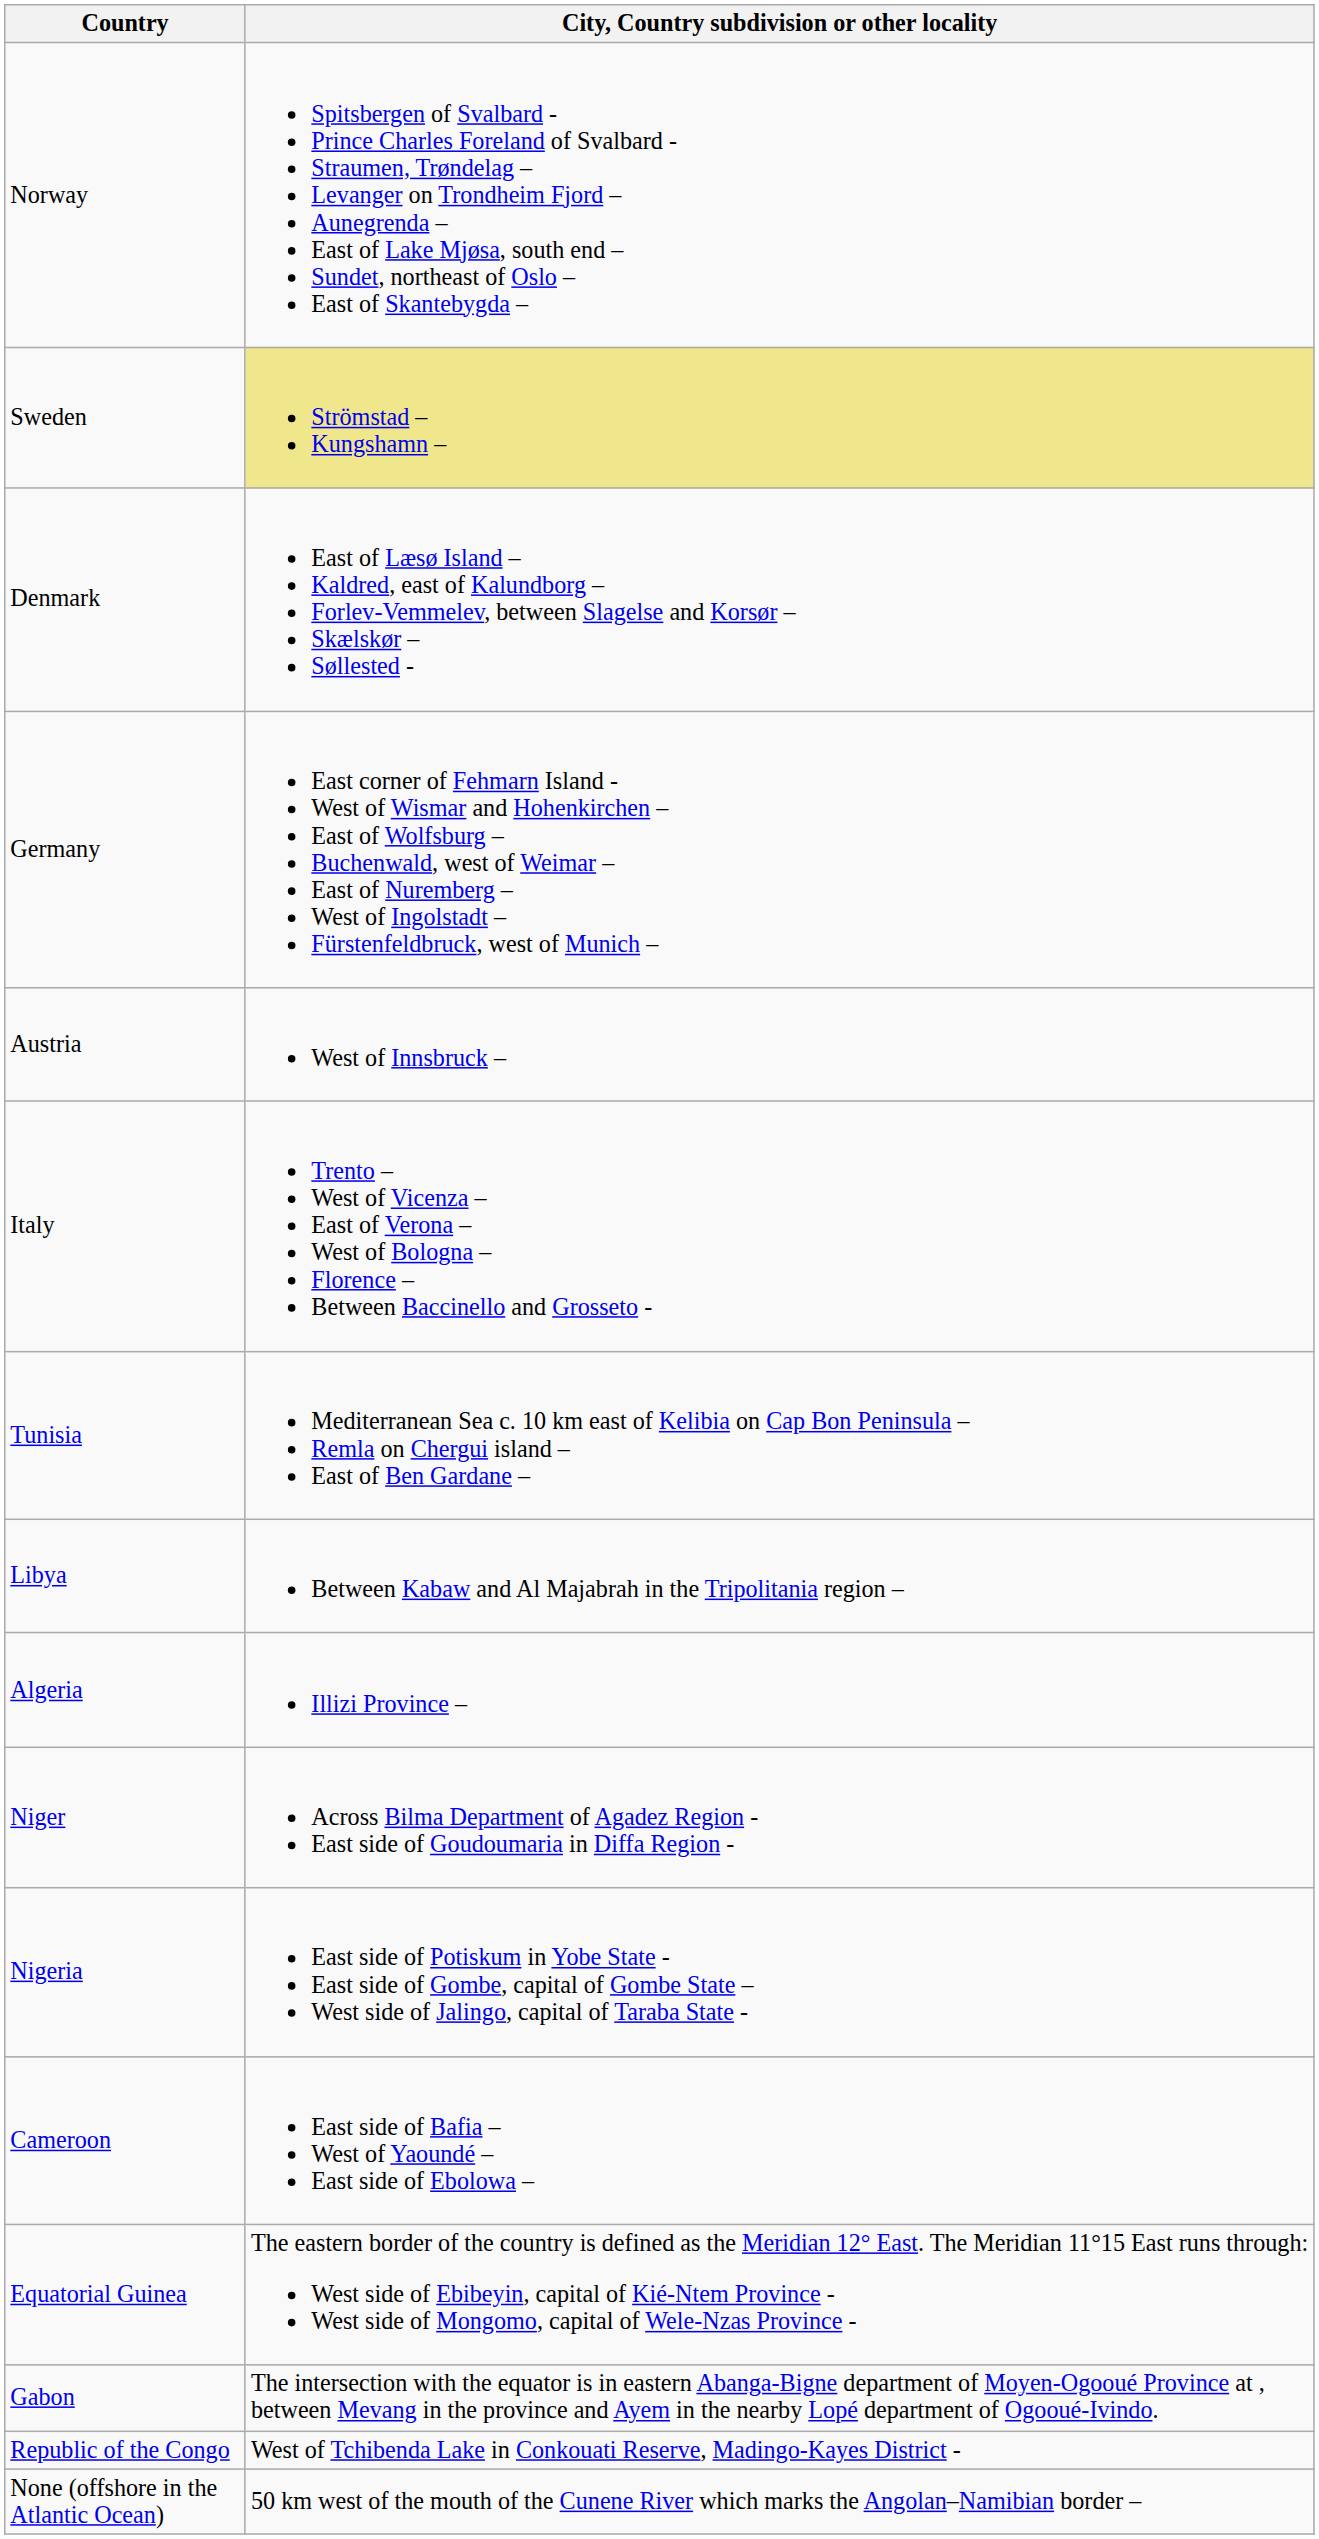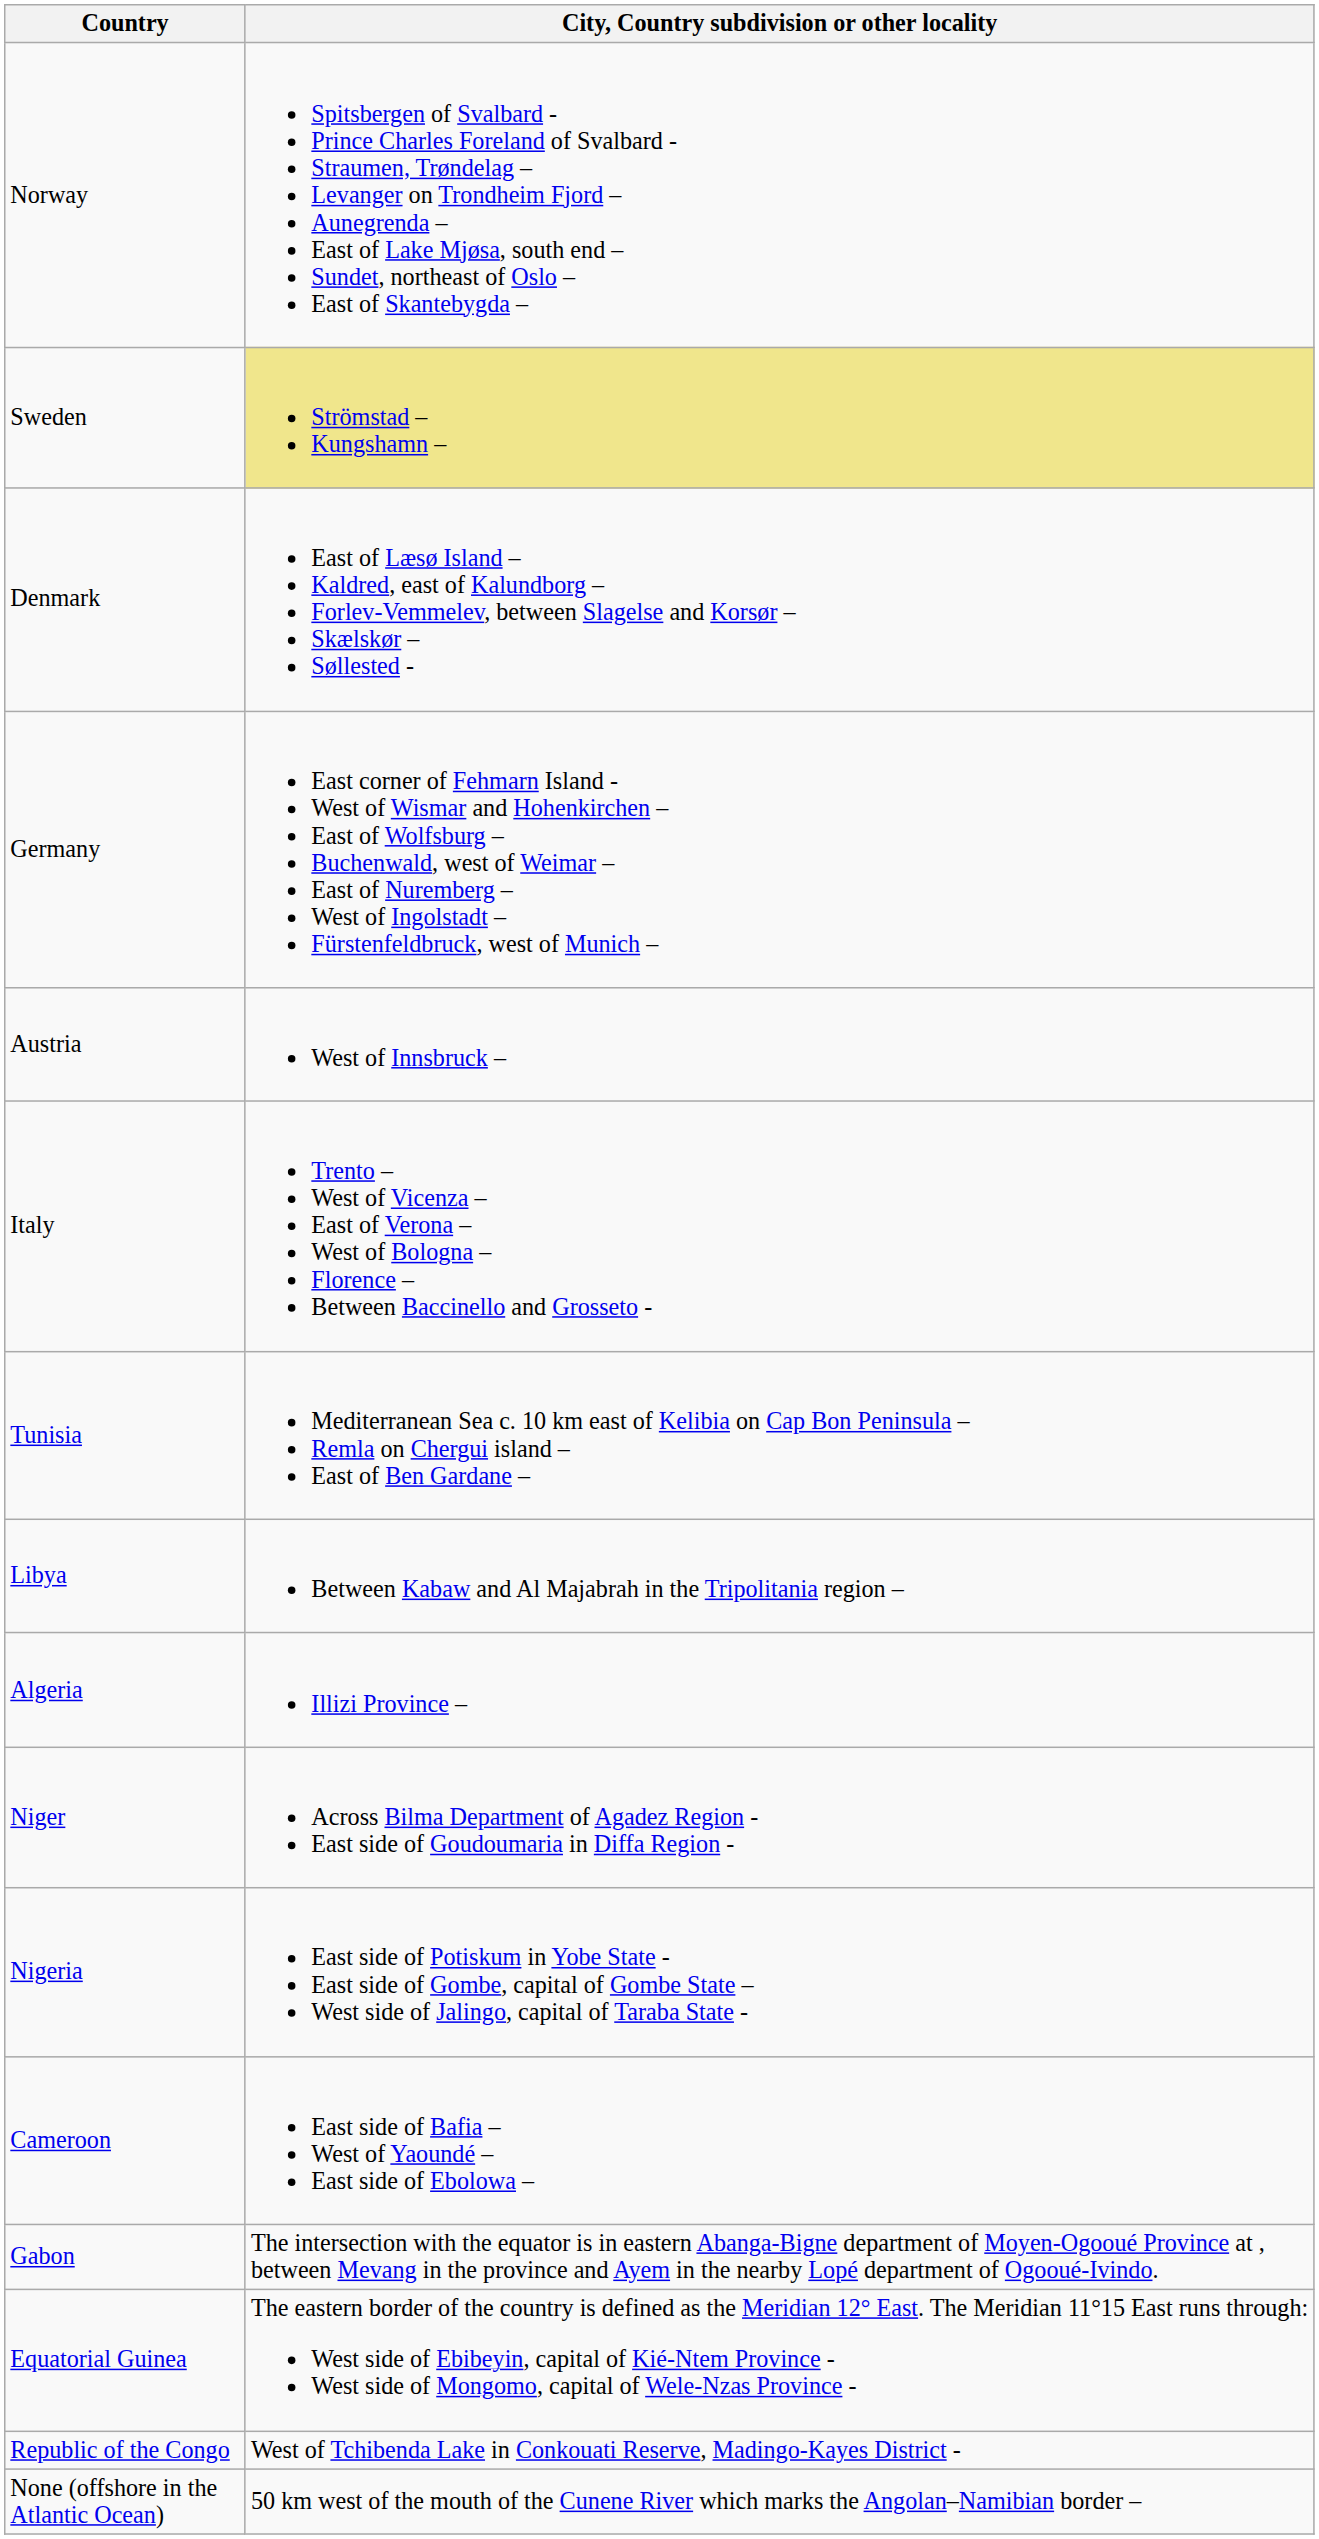 <table class="wikitable">
 <tr>
 <th>Country</th>
 <th>City, Country subdivision or other locality</th>
 </tr>
 <tr>
 <td>Norway</td>
 <td><br><ul><li><a href='#'>Spitsbergen</a> of <a href='#'>Svalbard</a> - </li><li><a href='#'>Prince Charles Foreland</a> of Svalbard - </li><li><a href='#'>Straumen, Trøndelag</a> – </li><li><a href='#'>Levanger</a> on <a href='#'>Trondheim Fjord</a> – </li><li><a href='#'>Aunegrenda</a> – </li><li>East of <a href='#'>Lake Mjøsa</a>, south end – </li><li><a href='#'>Sundet</a>, northeast of <a href='#'>Oslo</a> – </li><li>East of <a href='#'>Skantebygda</a> – </li></ul></td>
 </tr>
 <tr>
 <td>Sweden</td>
 <td style="background: khaki;"><br><ul><li><a href='#'>Strömstad</a> – </li><li><a href='#'>Kungshamn</a> – </li></ul></td>
 </tr>
 <tr>
 <td>Denmark</td>
 <td><br><ul><li>East of <a href='#'>Læsø Island</a> – </li><li><a href='#'>Kaldred</a>, east of <a href='#'>Kalundborg</a> – </li><li><a href='#'>Forlev-Vemmelev</a>, between <a href='#'>Slagelse</a> and <a href='#'>Korsør</a> – </li><li><a href='#'>Skælskør</a> – </li><li><a href='#'>Søllested</a> - </li></ul></td>
 </tr>
 <tr>
 <td>Germany</td>
 <td><br><ul><li>East corner of <a href='#'>Fehmarn</a> Island - </li><li>West of <a href='#'>Wismar</a> and <a href='#'>Hohenkirchen</a> – </li><li>East of <a href='#'>Wolfsburg</a> – </li><li><a href='#'>Buchenwald</a>, west of <a href='#'>Weimar</a> – </li><li>East of <a href='#'>Nuremberg</a> – </li><li>West of <a href='#'>Ingolstadt</a> – </li><li><a href='#'>Fürstenfeldbruck</a>, west of <a href='#'>Munich</a> – </li></ul></td>
 </tr>
 <tr>
 <td>Austria</td>
 <td><br><ul><li>West of <a href='#'>Innsbruck</a> – </li></ul></td>
 </tr>
 <tr>
 <td>Italy</td>
 <td><br><ul><li><a href='#'>Trento</a> – </li><li>West of <a href='#'>Vicenza</a> – </li><li>East of <a href='#'>Verona</a> – </li><li>West of <a href='#'>Bologna</a> – </li><li><a href='#'>Florence</a> – </li><li>Between <a href='#'>Baccinello</a> and <a href='#'>Grosseto</a> - </li></ul></td>
 </tr>
 <tr>
 <td><a href='#'>Tunisia</a></td>
 <td><br><ul><li>Mediterranean Sea c. 10 km east of <a href='#'>Kelibia</a> on <a href='#'>Cap Bon Peninsula</a> – </li><li><a href='#'>Remla</a> on <a href='#'>Chergui</a> island – </li><li>East of <a href='#'>Ben Gardane</a> – </li></ul></td>
 </tr>
 <tr>
 <td><a href='#'>Libya</a></td>
 <td><br><ul><li>Between <a href='#'>Kabaw</a> and Al Majabrah in the <a href='#'>Tripolitania</a> region – </li></ul></td>
 </tr>
 <tr>
 <td><a href='#'>Algeria</a></td>
 <td><br><ul><li><a href='#'>Illizi Province</a> – </li></ul></td>
 </tr>
 <tr>
 <td><a href='#'>Niger</a></td>
 <td><br><ul><li>Across <a href='#'>Bilma Department</a> of <a href='#'>Agadez Region</a> - </li><li>East side of <a href='#'>Goudoumaria</a> in <a href='#'>Diffa Region</a> - </li></ul></td>
 </tr>
 <tr>
 <td><a href='#'>Nigeria</a></td>
 <td><br><ul><li>East side of <a href='#'>Potiskum</a> in <a href='#'>Yobe State</a> - </li><li>East side of <a href='#'>Gombe</a>, capital of <a href='#'>Gombe State</a> – </li><li>West side of <a href='#'>Jalingo</a>, capital of <a href='#'>Taraba State</a> - </li></ul></td>
 </tr>
 <tr>
 <td><a href='#'>Cameroon</a></td>
 <td><br><ul><li>East side of <a href='#'>Bafia</a> – </li><li>West of <a href='#'>Yaoundé</a> – </li><li>East side of <a href='#'>Ebolowa</a> – </li></ul></td>
 </tr>
 <tr>
+<td><a href='#'>Gabon</a></td>
+<td>The intersection with the equator is in eastern <a href='#'>Abanga-Bigne</a> department of <a href='#'>Moyen-Ogooué Province</a> at , between <a href='#'>Mevang</a> in the province and <a href='#'>Ayem</a> in the nearby <a href='#'>Lopé</a> department of <a href='#'>Ogooué-Ivindo</a>.</td>
+</tr>
+<tr>
 <td><a href='#'>Equatorial Guinea</a></td>
 <td>The eastern border of the country is defined as the <a href='#'>Meridian 12° East</a>. The Meridian 11°15 East runs through:<br><ul><li>West side of <a href='#'>Ebibeyin</a>, capital of <a href='#'>Kié-Ntem Province</a> - </li><li>West side of <a href='#'>Mongomo</a>, capital of <a href='#'>Wele-Nzas Province</a> - </li></ul></td>
-</tr>
-<tr>
-<td><a href='#'>Gabon</a></td>
-<td>The intersection with the equator is in eastern <a href='#'>Abanga-Bigne</a> department of <a href='#'>Moyen-Ogooué Province</a> at , between <a href='#'>Mevang</a> in the province and <a href='#'>Ayem</a> in the nearby <a href='#'>Lopé</a> department of <a href='#'>Ogooué-Ivindo</a>.</td>
 </tr>
 <tr>
 <td><a href='#'>Republic of the Congo</a></td>
 <td>West of <a href='#'>Tchibenda Lake</a> in <a href='#'>Conkouati Reserve</a>, <a href='#'>Madingo-Kayes District</a> - </td>
 </tr>
 <tr>
 <td>None (offshore in the <a href='#'>Atlantic Ocean</a>)</td>
 <td>50 km west of the mouth of the <a href='#'>Cunene River</a> which marks the <a href='#'>Angolan</a>–<a href='#'>Namibian</a> border – </td>
 </tr>
 </table>
